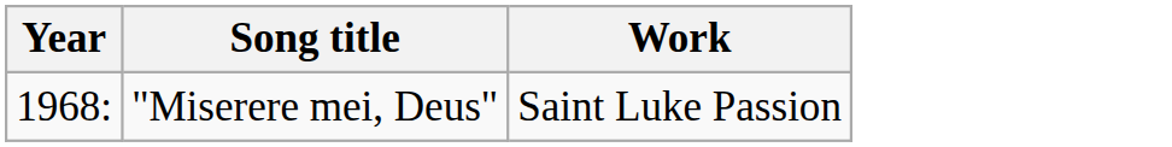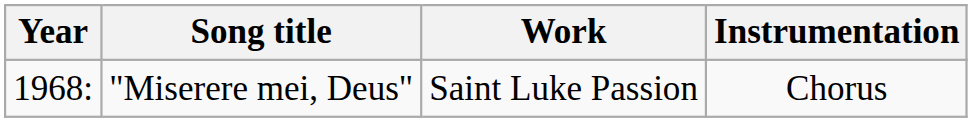 <table class="wikitable" style="text-align:center;">
 <tr>
 <th>Year</th>
 <th>Song title</th>
 <th>Work</th>
+<th>Instrumentation</th>
 </tr>
 <tr>
 <td>1968:</td>
 <td>"Miserere mei, Deus"<br><em></em></td>
 <td>Saint Luke Passion</td>
+<td>Chorus</td>
 </tr>
 </table>
